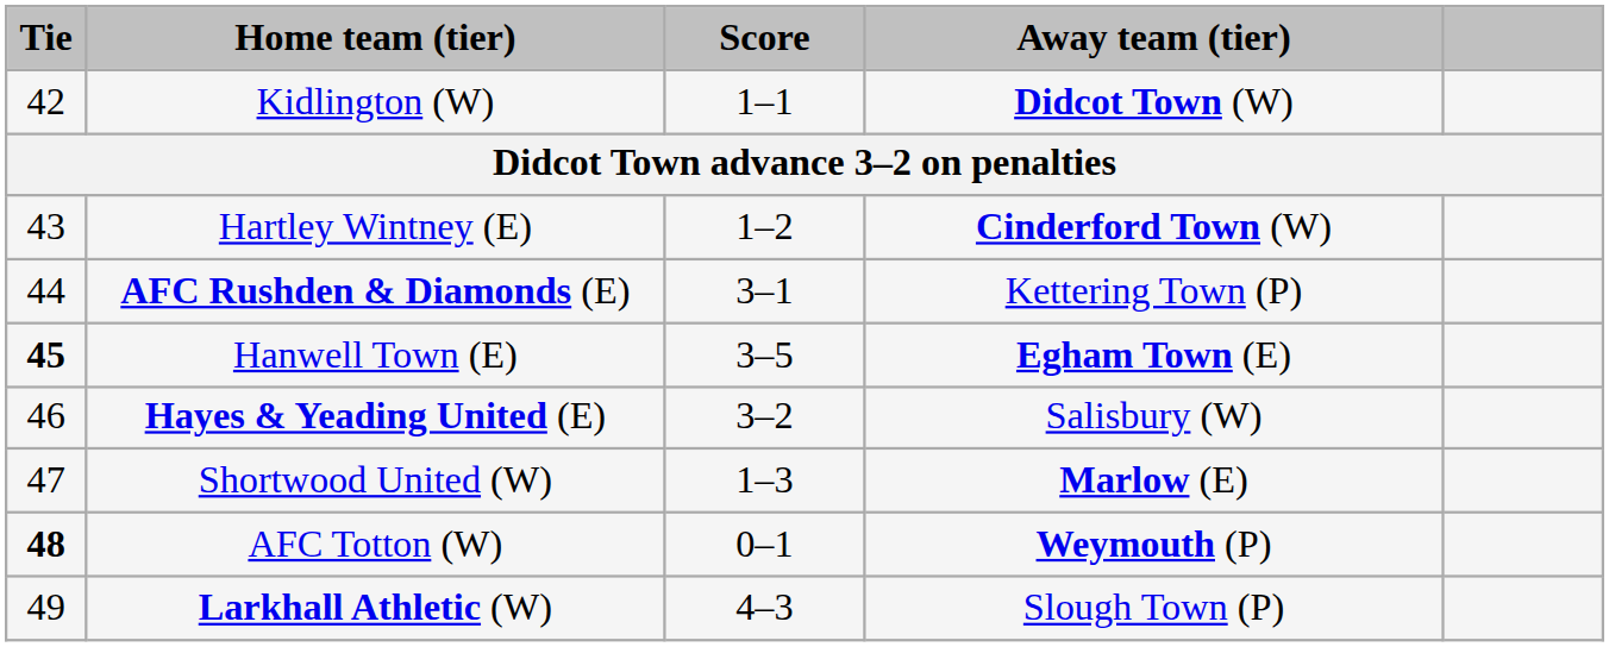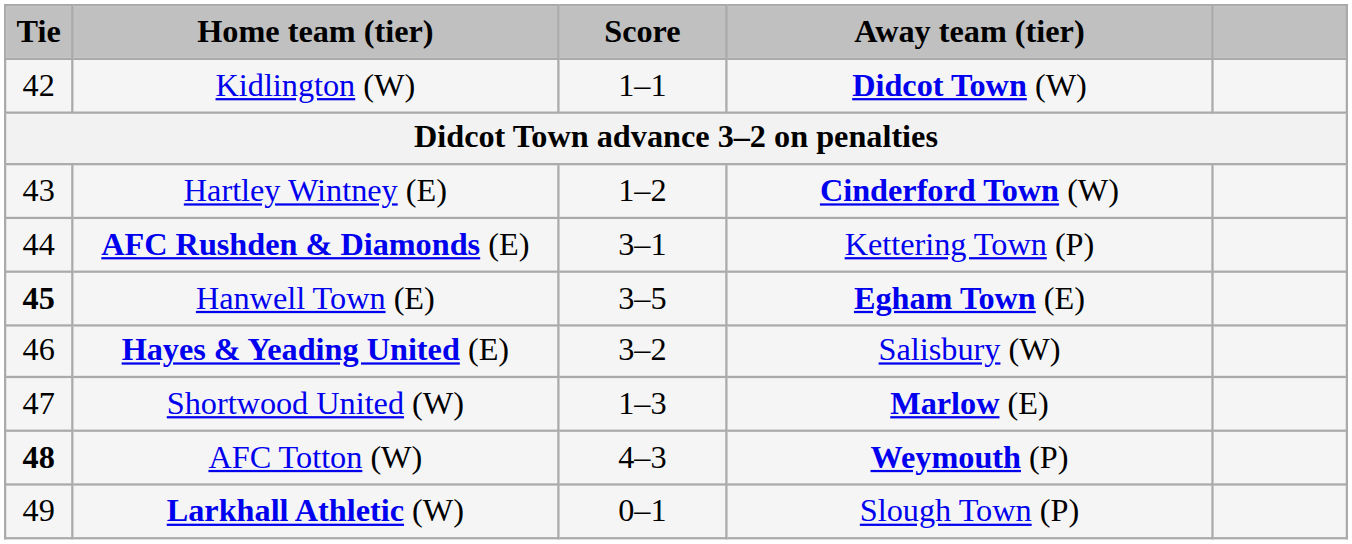 <table class="wikitable" style="width: 600px; background:WhiteSmoke; text-align:center; font-size:90%">
 <tr>
 <td scope="col" style="width:  5.00%; background:silver;"><strong>Tie</strong></td>
 <td scope="col" style="width: 36.25%; background:silver;"><strong>Home team (tier)</strong></td>
 <td scope="col" style="width: 12.50%; background:silver;"><strong>Score</strong></td>
 <td scope="col" style="width: 36.25%; background:silver;"><strong>Away team (tier)</strong></td>
 <td scope="col" style="width: 10.00%; background:silver;"><strong></strong></td>
 </tr>
 <tr>
 <td>42</td>
 <td><a href='#'>Kidlington</a> (W)</td>
 <td>1–1</td>
 <td><strong><a href='#'>Didcot Town</a></strong> (W)</td>
 <td></td>
 </tr>
 <tr>
 <th colspan="5">Didcot Town advance 3–2 on penalties</th>
 </tr>
 <tr>
 <td>43</td>
 <td><a href='#'>Hartley Wintney</a> (E)</td>
 <td>1–2</td>
 <td><strong><a href='#'>Cinderford Town</a></strong> (W)</td>
 <td></td>
 </tr>
 <tr>
 <td>44</td>
 <td><strong><a href='#'>AFC Rushden & Diamonds</a></strong> (E)</td>
 <td>3–1</td>
 <td><a href='#'>Kettering Town</a> (P)</td>
 <td></td>
 </tr>
 <tr>
 <td><strong>45</strong></td>
 <td><a href='#'>Hanwell Town</a> (E)</td>
 <td>3–5</td>
 <td><strong><a href='#'>Egham Town</a></strong> (E)</td>
 <td></td>
 </tr>
 <tr>
 <td>46</td>
 <td><strong><a href='#'>Hayes & Yeading United</a></strong> (E)</td>
 <td>3–2</td>
 <td><a href='#'>Salisbury</a> (W)</td>
 <td></td>
 </tr>
 <tr>
 <td>47</td>
 <td><a href='#'>Shortwood United</a> (W)</td>
 <td>1–3</td>
 <td><strong><a href='#'>Marlow</a></strong> (E)</td>
 <td></td>
 </tr>
 <tr>
 <td><strong>48</strong></td>
 <td><a href='#'>AFC Totton</a> (W)</td>
-<td>0–1</td>
+<td>4–3</td>
 <td><strong><a href='#'>Weymouth</a></strong> (P)</td>
 <td></td>
 </tr>
 <tr>
 <td>49</td>
 <td><strong><a href='#'>Larkhall Athletic</a></strong> (W)</td>
-<td>4–3</td>
+<td>0–1</td>
 <td><a href='#'>Slough Town</a> (P)</td>
 <td></td>
 </tr>
 </table>
